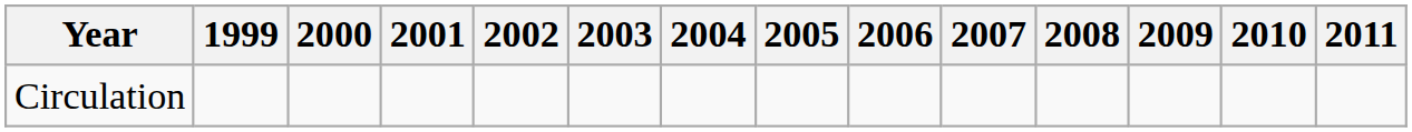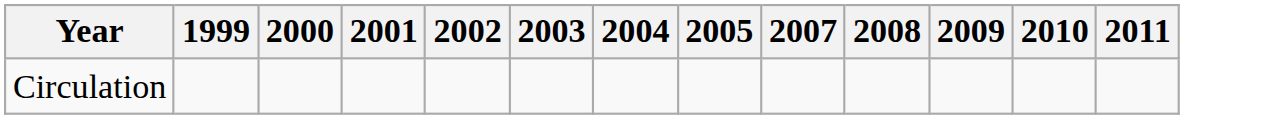 <table class="wikitable">
 <tr>
 <th>Year</th>
 <th>1999</th>
 <th>2000</th>
 <th>2001</th>
 <th>2002</th>
 <th>2003</th>
 <th>2004</th>
 <th>2005</th>
-<th>2006</th>
 <th>2007</th>
 <th>2008</th>
 <th>2009</th>
 <th>2010</th>
 <th>2011</th>
 </tr>
 <tr>
 <td>Circulation</td>
 <td></td>
 <td></td>
 <td></td>
 <td></td>
 <td></td>
 <td></td>
 <td></td>
 <td></td>
 <td></td>
 <td></td>
 <td></td>
 <td></td>
-<td></td>
 </tr>
 </table>
